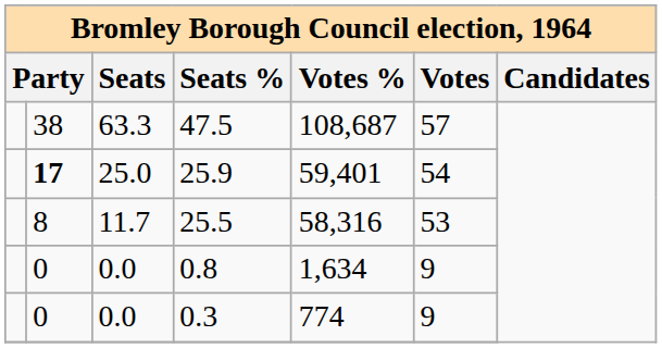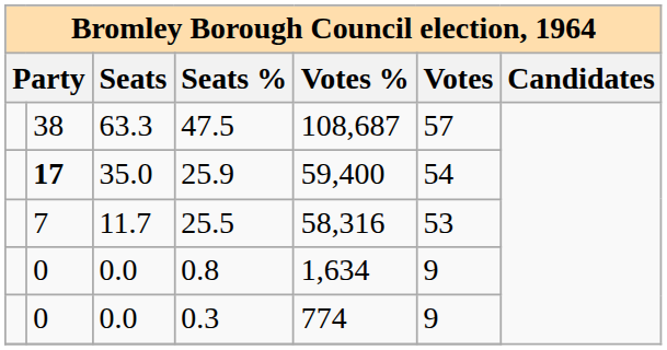 <table class="wikitable">
 <tr>
 <th colspan="9" style="background:#ffdead;">Bromley Borough Council election, 1964</th>
 </tr>
 <tr>
 <th colspan=2>Party</th>
 <th>Seats</th>
 <th>Seats %</th>
 <th>Votes %</th>
 <th>Votes</th>
 <th>Candidates</th>
 </tr>
 <tr>
 <td></td>
 <td>38</td>
 <td>63.3</td>
 <td>47.5</td>
 <td>108,687</td>
 <td>57</td>
 </tr>
 <tr>
 <td></td>
 <td><strong>17</strong></td>
-<td>25.0</td>
+<td>35.0</td>
 <td>25.9</td>
-<td>59,401</td>
+<td>59,400</td>
 <td>54</td>
 </tr>
 <tr>
 <td></td>
-<td>8</td>
+<td>7</td>
 <td>11.7</td>
 <td>25.5</td>
 <td>58,316</td>
 <td>53</td>
 </tr>
 <tr>
 <td></td>
 <td>0</td>
 <td>0.0</td>
 <td>0.8</td>
 <td>1,634</td>
 <td>9</td>
 </tr>
 <tr>
 <td></td>
 <td>0</td>
 <td>0.0</td>
 <td>0.3</td>
 <td>774</td>
 <td>9</td>
 </tr>
 <tr>
 </tr>
 </table>
